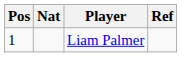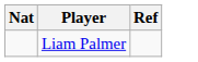 <table class="wikitable">
 <tr>
-<th>Pos</th>
 <th>Nat</th>
 <th>Player</th>
 <th>Ref</th>
 </tr>
 <tr>
-<td>1</td>
 <td></td>
 <td><a href='#'>Liam Palmer</a></td>
 <td></td>
 </tr>
 </table>
